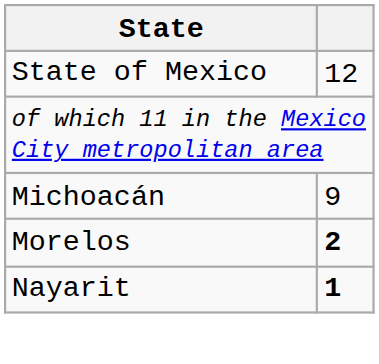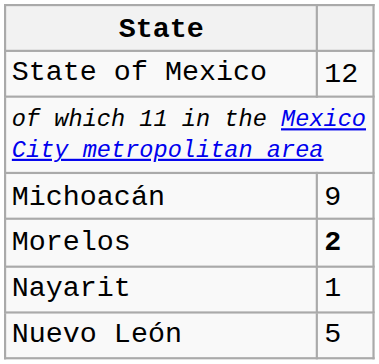 <table class="wikitable sortable">
 <tr>
 <th>State</th>
 <th></th>
 </tr>
 <tr>
 <td style="line-height:110%;">State of Mexico<br></td>
 <td>12</td>
 </tr>
 <tr>
 <td style="vertical-align:top;line-height:110%;" colspan=2><small><em>of which 11 in the <a href='#'>Mexico<br> City metropolitan area</a></em></small></td>
 </tr>
 <tr>
 <td>Michoacán</td>
 <td>9</td>
 </tr>
 <tr>
 <td>Morelos</td>
 <td><strong>2</strong></td>
 </tr>
 <tr>
 <td>Nayarit</td>
-<td><strong>1</strong></td>
+<td>1</td>
+</tr>
+<tr>
+<td>Nuevo León</td>
+<td>5</td>
 </tr>
 </table>
